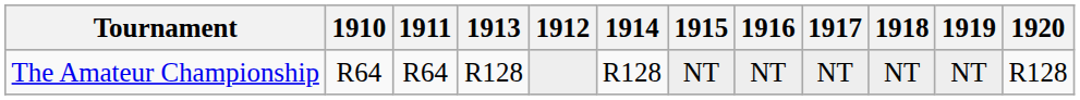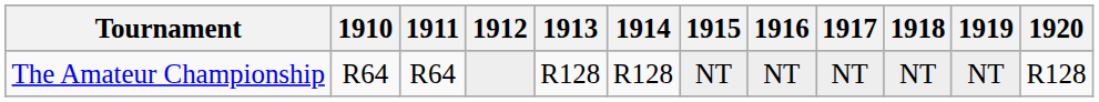 <table class="wikitable" style="font-size:95%;text-align:center;">
 <tr>
 <th>Tournament</th>
 <th>1910</th>
 <th>1911</th>
+<th>1912</th>
 <th>1913</th>
-<th>1912</th>
 <th>1914</th>
 <th>1915</th>
 <th>1916</th>
 <th>1917</th>
 <th>1918</th>
 <th>1919</th>
 <th>1920</th>
 </tr>
 <tr>
 <td align=left><a href='#'>The Amateur Championship</a></td>
 <td>R64</td>
 <td>R64</td>
+<td style="background:#eeeeee;"></td>
 <td>R128</td>
-<td style="background:#eeeeee;"></td>
 <td>R128</td>
 <td style="background:#eeeeee;">NT</td>
 <td style="background:#eeeeee;">NT</td>
 <td style="background:#eeeeee;">NT</td>
 <td style="background:#eeeeee;">NT</td>
 <td style="background:#eeeeee;">NT</td>
 <td>R128</td>
 </tr>
 </table>
